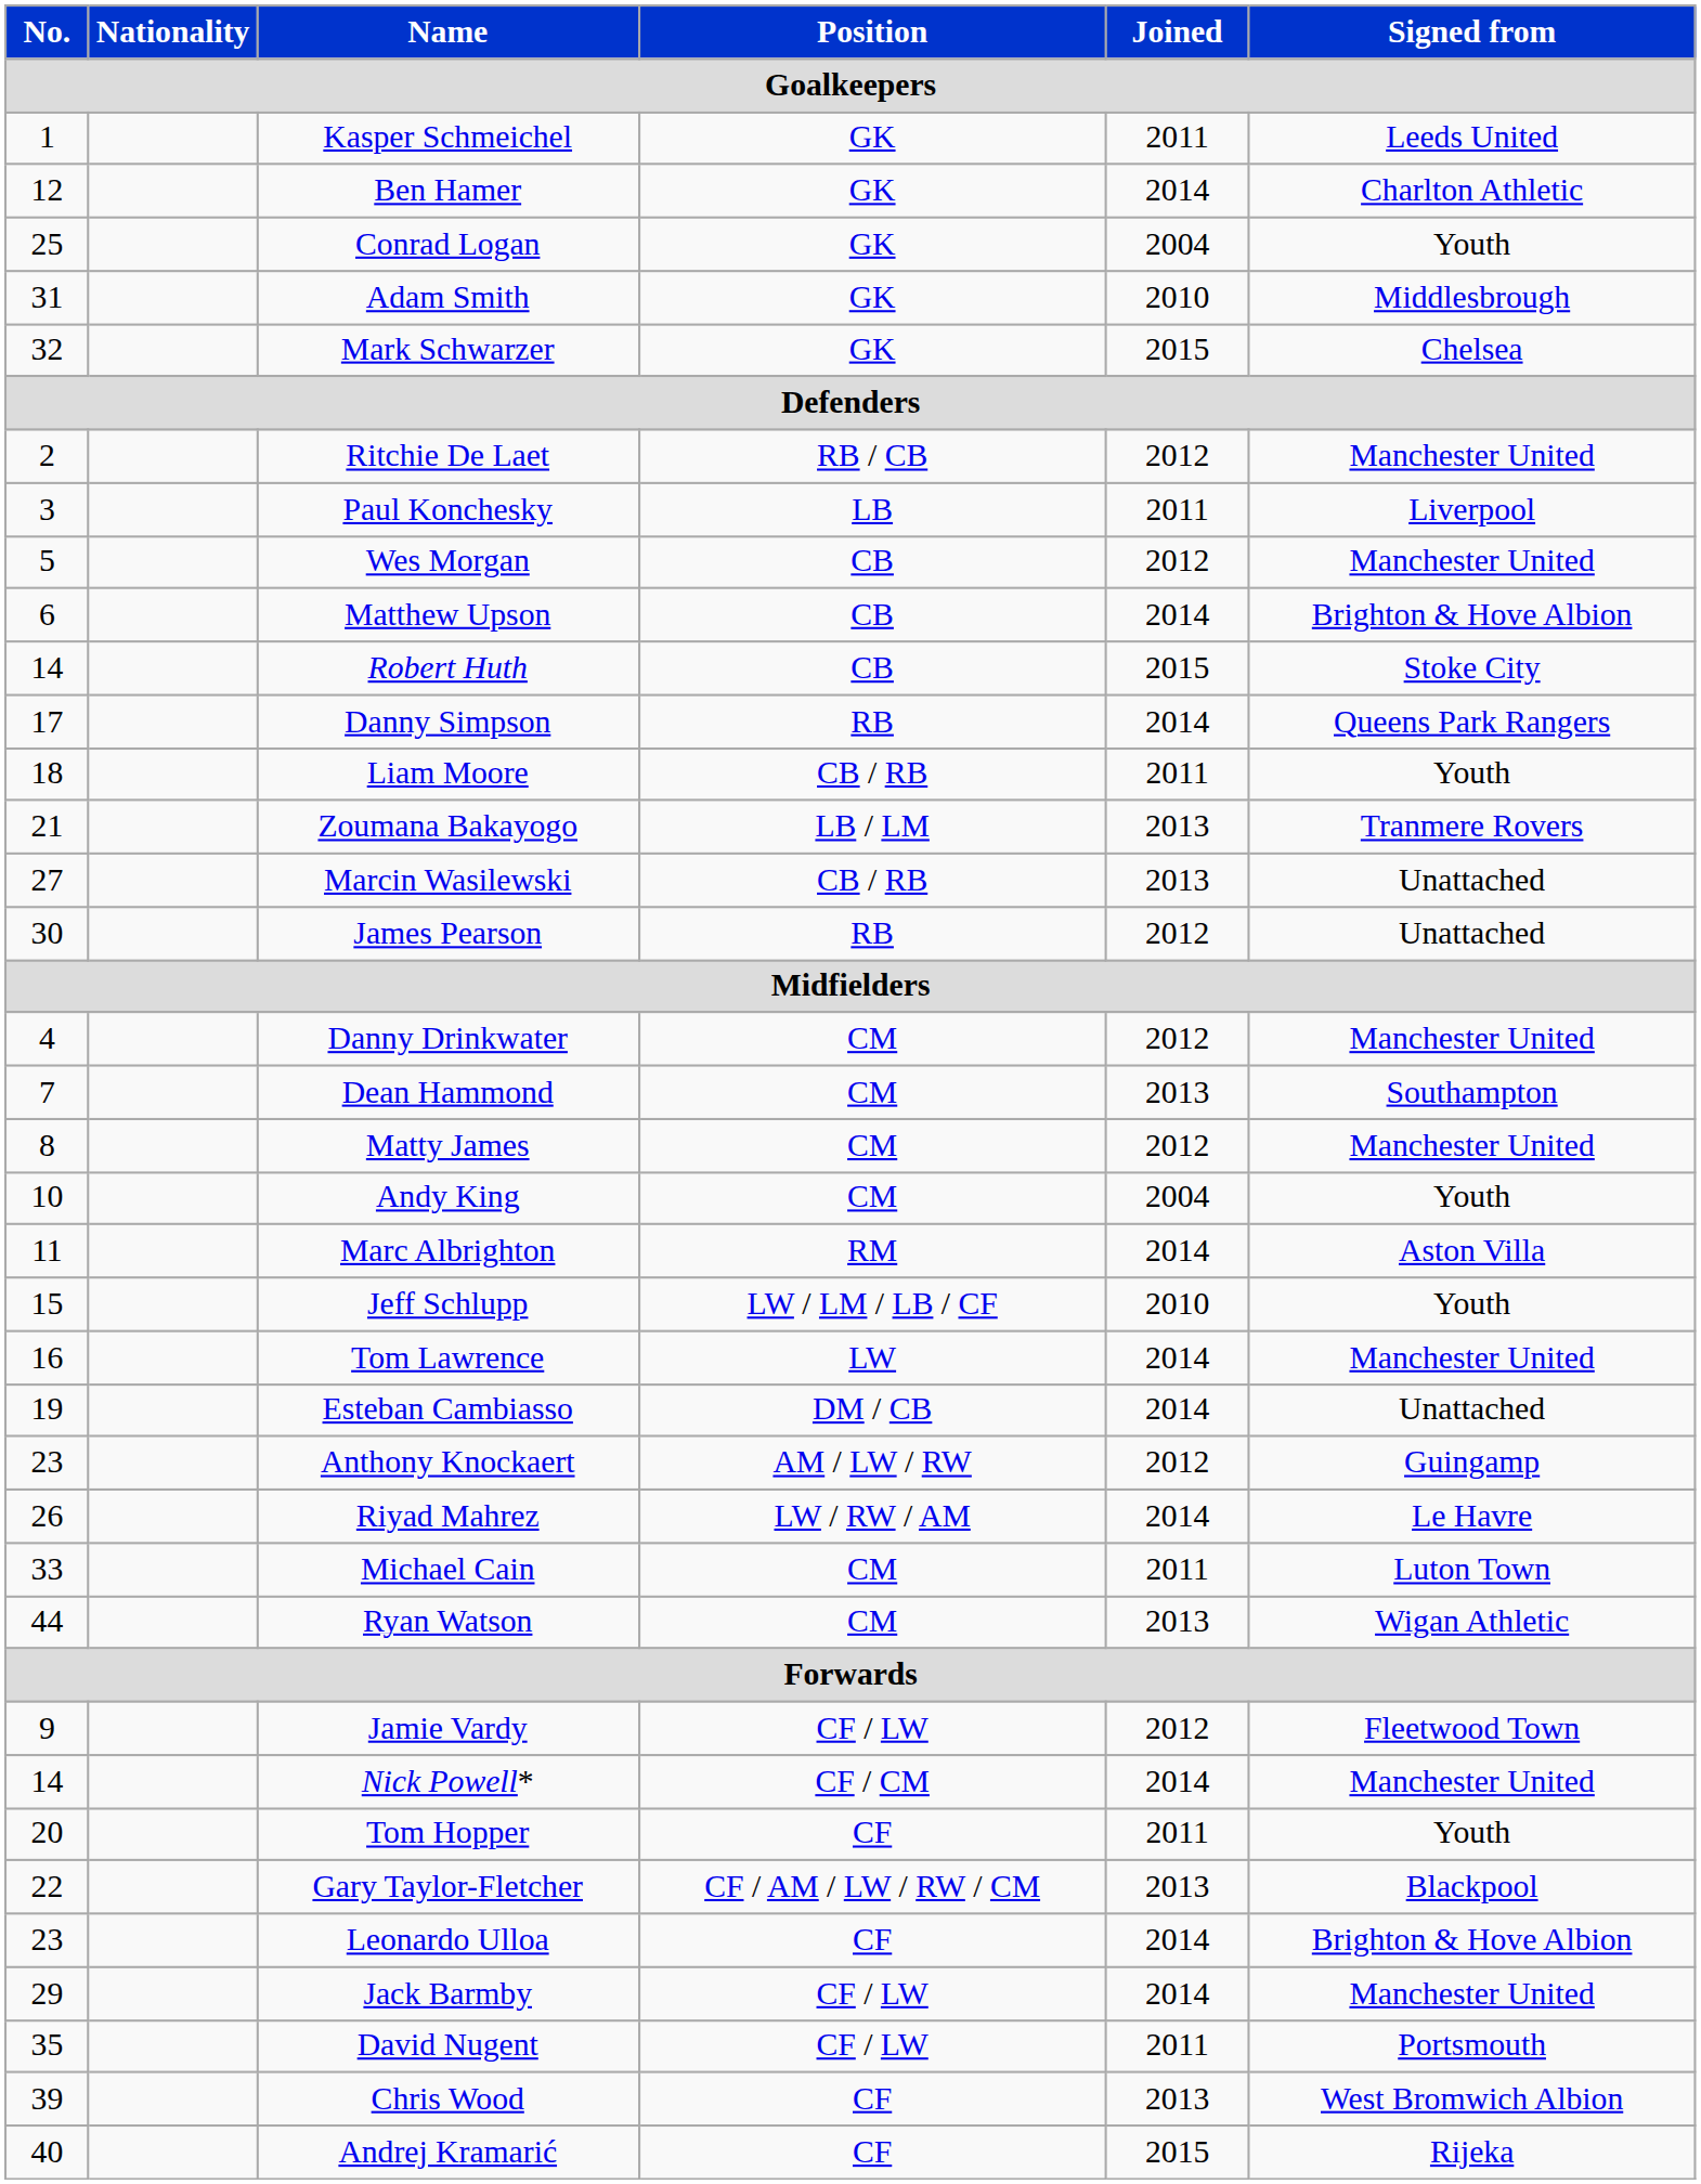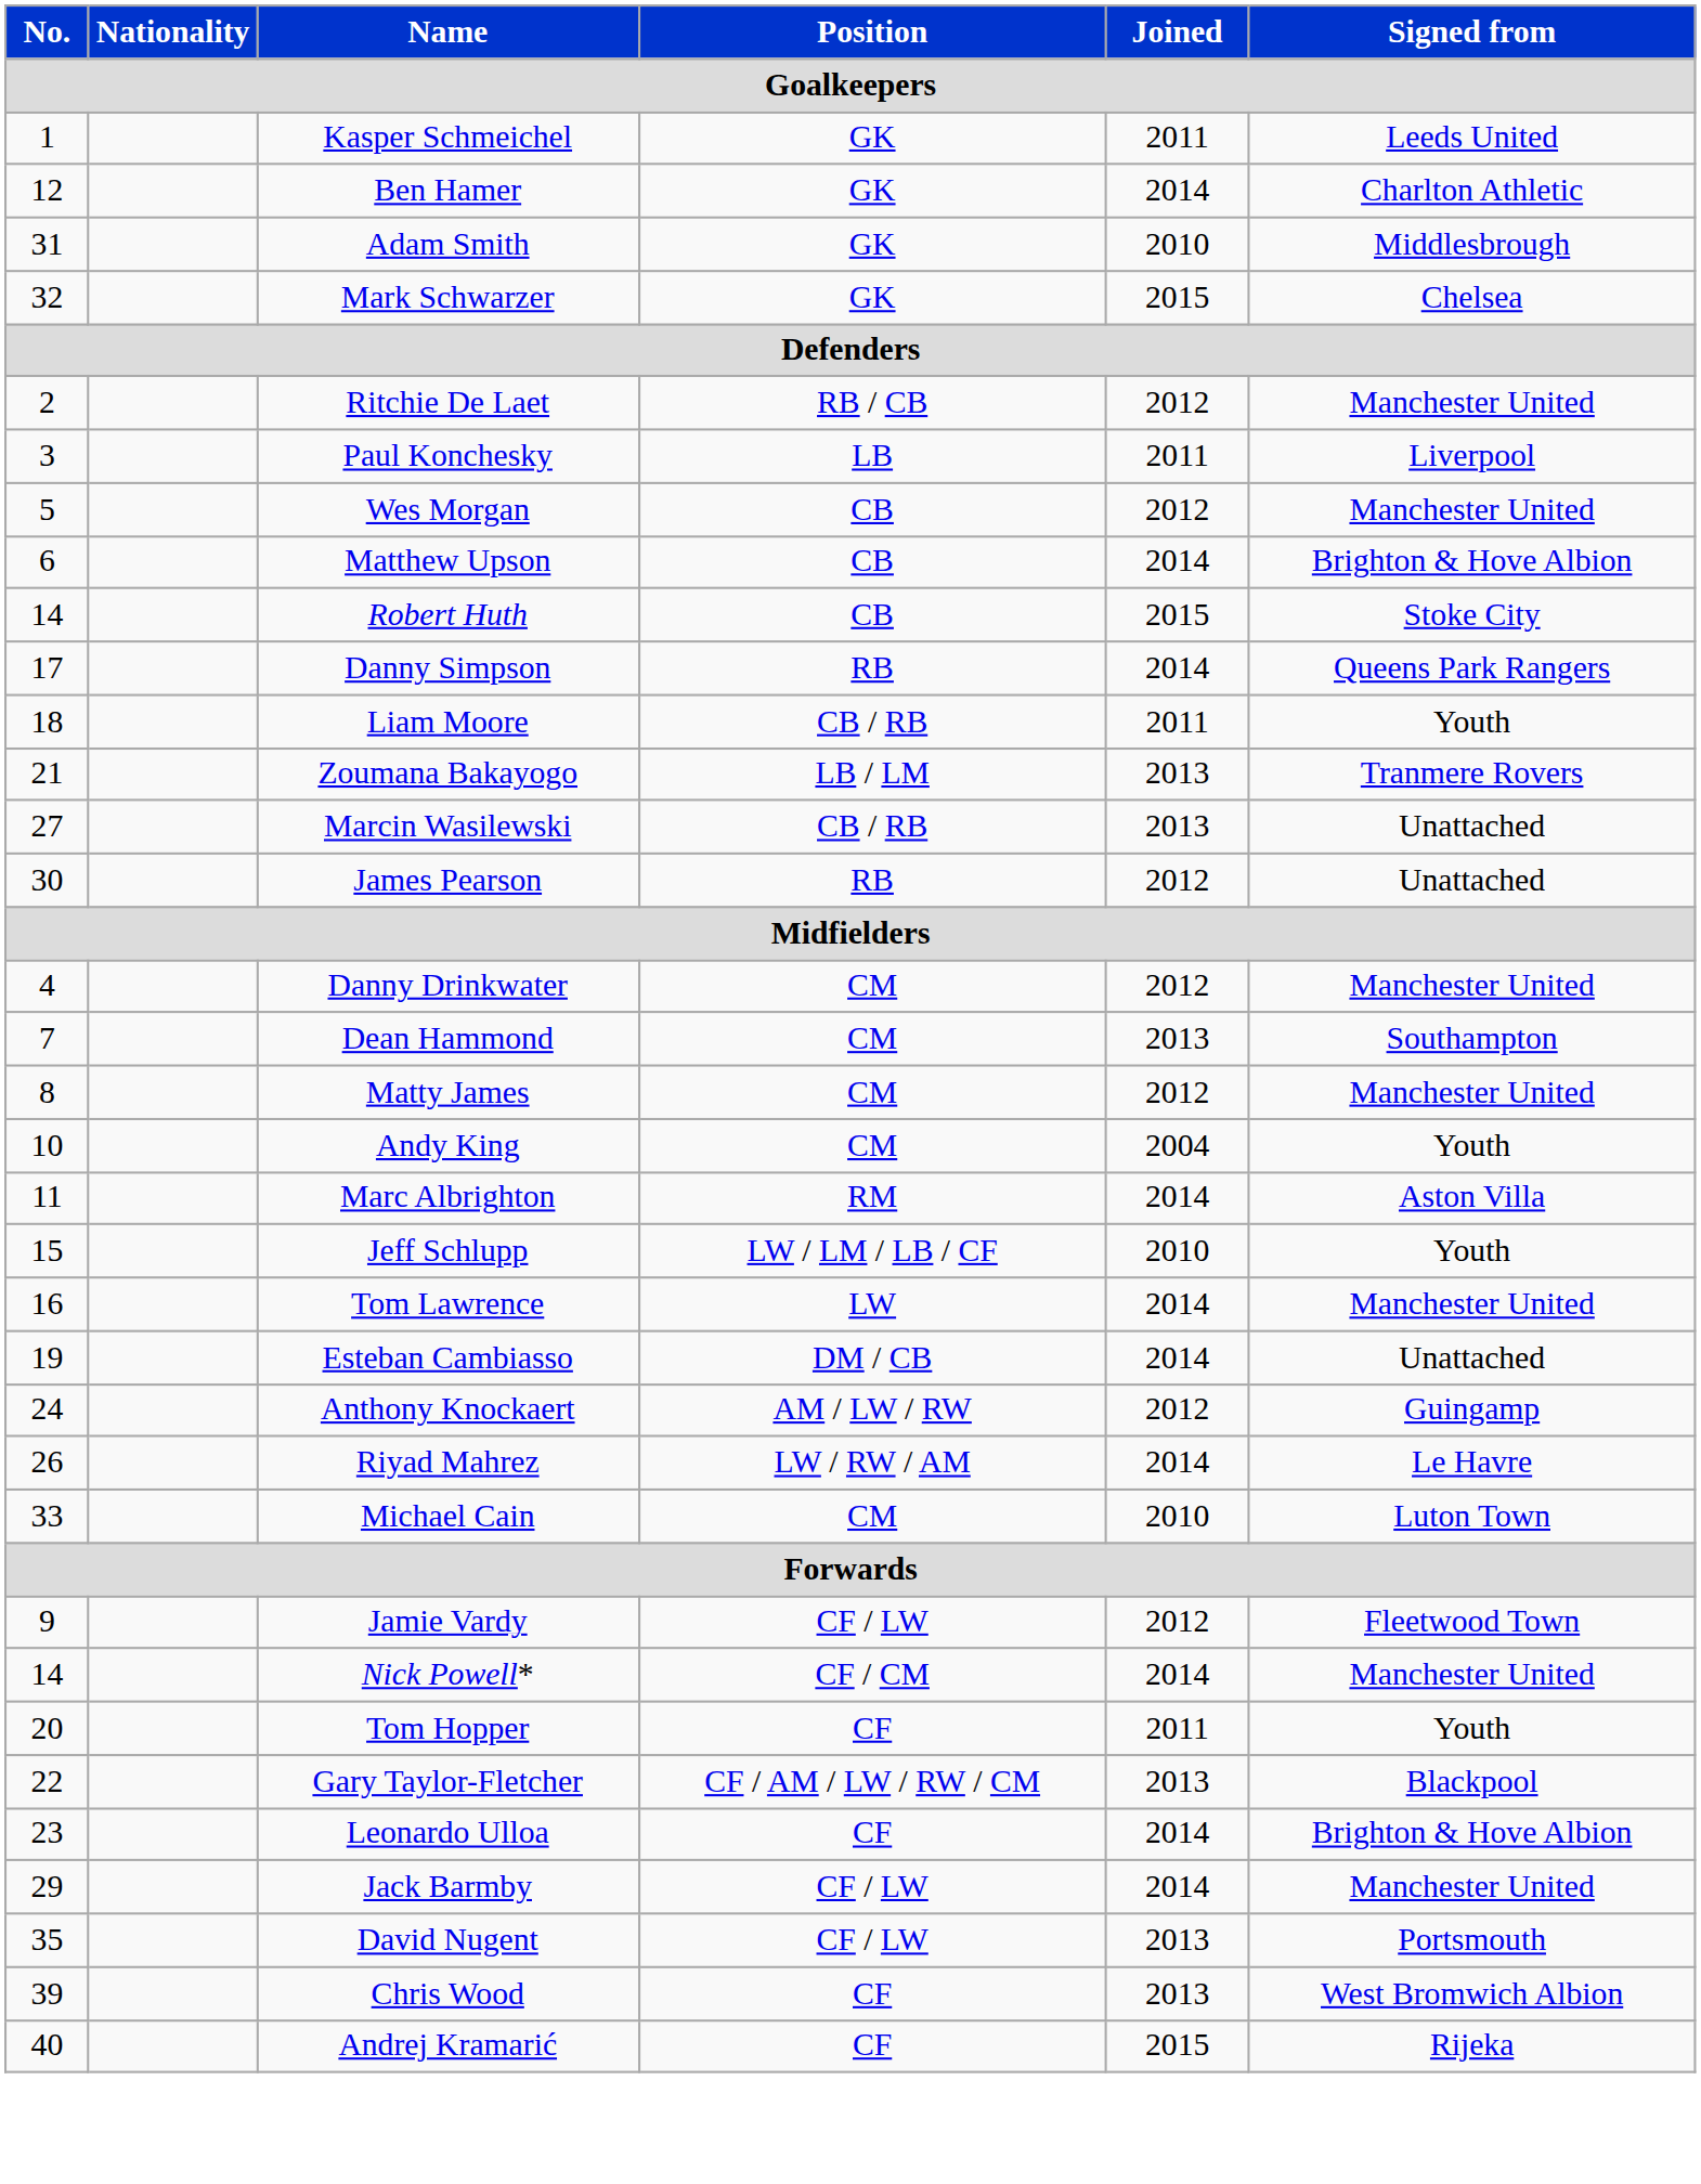 <table class="wikitable" style="text-align:center; font-size:90%; width:60%">
 <tr>
 <th style="background:#03c; color:white;">No.</th>
 <th style="background:#03c; color:white; width:55px;">Nationality</th>
 <th style="background:#03c; color:white;">Name</th>
 <th style="background:#03c; color:white;">Position</th>
 <th style="background:#03c; color:white;">Joined</th>
 <th style="background:#03c; color:white;">Signed from</th>
 </tr>
 <tr>
 <th colspan="6"  style="background:#DCDCDC;">Goalkeepers</th>
 </tr>
 <tr>
 <td>1</td>
 <td></td>
 <td><a href='#'>Kasper Schmeichel</a></td>
 <td><a href='#'>GK</a></td>
 <td>2011</td>
 <td> <a href='#'>Leeds United</a></td>
 </tr>
 <tr>
 <td>12</td>
 <td></td>
 <td><a href='#'>Ben Hamer</a></td>
 <td><a href='#'>GK</a></td>
 <td>2014</td>
 <td> <a href='#'>Charlton Athletic</a></td>
-</tr>
-<tr>
-<td>25</td>
-<td></td>
-<td><a href='#'>Conrad Logan</a></td>
-<td><a href='#'>GK</a></td>
-<td>2004</td>
-<td>Youth</td>
 </tr>
 <tr>
 <td>31</td>
 <td></td>
 <td><a href='#'>Adam Smith</a></td>
 <td><a href='#'>GK</a></td>
 <td>2010</td>
 <td> <a href='#'>Middlesbrough</a></td>
 </tr>
 <tr>
 <td>32</td>
 <td></td>
 <td><a href='#'>Mark Schwarzer</a></td>
 <td><a href='#'>GK</a></td>
 <td>2015</td>
 <td> <a href='#'>Chelsea</a></td>
 </tr>
 <tr>
 <th colspan="6"  style="background:#DCDCDC;">Defenders</th>
 </tr>
 <tr>
 <td>2</td>
 <td></td>
 <td><a href='#'>Ritchie De Laet</a></td>
 <td><a href='#'>RB</a> / <a href='#'>CB</a></td>
 <td>2012</td>
 <td> <a href='#'>Manchester United</a></td>
 </tr>
 <tr>
 <td>3</td>
 <td></td>
 <td><a href='#'>Paul Konchesky</a></td>
 <td><a href='#'>LB</a></td>
 <td>2011</td>
 <td> <a href='#'>Liverpool</a></td>
 </tr>
 <tr>
 <td>5</td>
 <td></td>
 <td><a href='#'>Wes Morgan</a></td>
 <td><a href='#'>CB</a></td>
 <td>2012</td>
 <td> <a href='#'>Manchester United</a></td>
 </tr>
 <tr>
 <td>6</td>
 <td></td>
 <td><a href='#'>Matthew Upson</a></td>
 <td><a href='#'>CB</a></td>
 <td>2014</td>
 <td> <a href='#'>Brighton & Hove Albion</a></td>
 </tr>
 <tr>
 <td>14</td>
 <td></td>
 <td><em><a href='#'>Robert Huth</a></em></td>
 <td><a href='#'>CB</a></td>
 <td>2015</td>
 <td> <a href='#'>Stoke City</a></td>
 </tr>
 <tr>
 <td>17</td>
 <td></td>
 <td><a href='#'>Danny Simpson</a></td>
 <td><a href='#'>RB</a></td>
 <td>2014</td>
 <td> <a href='#'>Queens Park Rangers</a></td>
 </tr>
 <tr>
 <td>18</td>
 <td></td>
 <td><a href='#'>Liam Moore</a></td>
 <td><a href='#'>CB</a> / <a href='#'>RB</a></td>
 <td>2011</td>
 <td>Youth</td>
 </tr>
 <tr>
 <td>21</td>
 <td></td>
 <td><a href='#'>Zoumana Bakayogo</a></td>
 <td><a href='#'>LB</a> / <a href='#'>LM</a></td>
 <td>2013</td>
 <td> <a href='#'>Tranmere Rovers</a></td>
 </tr>
 <tr>
 <td>27</td>
 <td></td>
 <td><a href='#'>Marcin Wasilewski</a></td>
 <td><a href='#'>CB</a> / <a href='#'>RB</a></td>
 <td>2013</td>
 <td>Unattached</td>
 </tr>
 <tr>
 <td>30</td>
 <td></td>
 <td><a href='#'>James Pearson</a></td>
 <td><a href='#'>RB</a></td>
 <td>2012</td>
 <td>Unattached</td>
 </tr>
 <tr>
 <th colspan="6"  style="background:#DCDCDC;">Midfielders</th>
 </tr>
 <tr>
 <td>4</td>
 <td></td>
 <td><a href='#'>Danny Drinkwater</a></td>
 <td><a href='#'>CM</a></td>
 <td>2012</td>
 <td> <a href='#'>Manchester United</a></td>
 </tr>
 <tr>
 <td>7</td>
 <td></td>
 <td><a href='#'>Dean Hammond</a></td>
 <td><a href='#'>CM</a></td>
 <td>2013</td>
 <td> <a href='#'>Southampton</a></td>
 </tr>
 <tr>
 <td>8</td>
 <td></td>
 <td><a href='#'>Matty James</a></td>
 <td><a href='#'>CM</a></td>
 <td>2012</td>
 <td> <a href='#'>Manchester United</a></td>
 </tr>
 <tr>
 <td>10</td>
 <td></td>
 <td><a href='#'>Andy King</a></td>
 <td><a href='#'>CM</a></td>
 <td>2004</td>
 <td>Youth</td>
 </tr>
 <tr>
 <td>11</td>
 <td></td>
 <td><a href='#'>Marc Albrighton</a></td>
 <td><a href='#'>RM</a></td>
 <td>2014</td>
 <td> <a href='#'>Aston Villa</a></td>
 </tr>
 <tr>
 <td>15</td>
 <td></td>
 <td><a href='#'>Jeff Schlupp</a></td>
 <td><a href='#'>LW</a> / <a href='#'>LM</a> / <a href='#'>LB</a> / <a href='#'>CF</a></td>
 <td>2010</td>
 <td>Youth</td>
 </tr>
 <tr>
 <td>16</td>
 <td></td>
 <td><a href='#'>Tom Lawrence</a></td>
 <td><a href='#'>LW</a></td>
 <td>2014</td>
 <td> <a href='#'>Manchester United</a></td>
 </tr>
 <tr>
 <td>19</td>
 <td></td>
 <td><a href='#'>Esteban Cambiasso</a></td>
 <td><a href='#'>DM</a> / <a href='#'>CB</a></td>
 <td>2014</td>
 <td>Unattached</td>
 </tr>
 <tr>
-<td>23</td>
+<td>24</td>
 <td></td>
 <td><a href='#'>Anthony Knockaert</a></td>
 <td><a href='#'>AM</a> / <a href='#'>LW</a> / <a href='#'>RW</a></td>
 <td>2012</td>
 <td> <a href='#'>Guingamp</a></td>
 </tr>
 <tr>
 <td>26</td>
 <td></td>
 <td><a href='#'>Riyad Mahrez</a></td>
 <td><a href='#'>LW</a> / <a href='#'>RW</a> / <a href='#'>AM</a></td>
 <td>2014</td>
 <td> <a href='#'>Le Havre</a></td>
 </tr>
 <tr>
 <td>33</td>
 <td></td>
 <td><a href='#'>Michael Cain</a></td>
 <td><a href='#'>CM</a></td>
-<td>2011</td>
+<td>2010</td>
 <td> <a href='#'>Luton Town</a></td>
-</tr>
-<tr>
-<td>44</td>
-<td></td>
-<td><a href='#'>Ryan Watson</a></td>
-<td><a href='#'>CM</a></td>
-<td>2013</td>
-<td> <a href='#'>Wigan Athletic</a></td>
 </tr>
 <tr>
 <th colspan="6"  style="background:#DCDCDC;">Forwards</th>
 </tr>
 <tr>
 <td>9</td>
 <td></td>
 <td><a href='#'>Jamie Vardy</a></td>
 <td><a href='#'>CF</a> / <a href='#'>LW</a></td>
 <td>2012</td>
 <td> <a href='#'>Fleetwood Town</a></td>
 </tr>
 <tr>
 <td>14</td>
 <td></td>
 <td><em><a href='#'>Nick Powell</a></em>*</td>
 <td><a href='#'>CF</a> / <a href='#'>CM</a></td>
 <td>2014</td>
 <td> <a href='#'>Manchester United</a></td>
 </tr>
 <tr>
 <td>20</td>
 <td></td>
 <td><a href='#'>Tom Hopper</a></td>
 <td><a href='#'>CF</a></td>
 <td>2011</td>
 <td>Youth</td>
 </tr>
 <tr>
 <td>22</td>
 <td></td>
 <td><a href='#'>Gary Taylor-Fletcher</a></td>
 <td><a href='#'>CF</a> / <a href='#'>AM</a> / <a href='#'>LW</a> / <a href='#'>RW</a> / <a href='#'>CM</a></td>
 <td>2013</td>
 <td> <a href='#'>Blackpool</a></td>
 </tr>
 <tr>
 <td>23</td>
 <td></td>
 <td><a href='#'>Leonardo Ulloa</a></td>
 <td><a href='#'>CF</a></td>
 <td>2014</td>
 <td> <a href='#'>Brighton & Hove Albion</a></td>
 </tr>
 <tr>
 <td>29</td>
 <td></td>
 <td><a href='#'>Jack Barmby</a></td>
 <td><a href='#'>CF</a> / <a href='#'>LW</a></td>
 <td>2014</td>
 <td> <a href='#'>Manchester United</a></td>
 </tr>
 <tr>
 <td>35</td>
 <td></td>
 <td><a href='#'>David Nugent</a></td>
 <td><a href='#'>CF</a> / <a href='#'>LW</a></td>
-<td>2011</td>
+<td>2013</td>
 <td> <a href='#'>Portsmouth</a></td>
 </tr>
 <tr>
 <td>39</td>
 <td></td>
 <td><a href='#'>Chris Wood</a></td>
 <td><a href='#'>CF</a></td>
 <td>2013</td>
 <td> <a href='#'>West Bromwich Albion</a></td>
 </tr>
 <tr>
 <td>40</td>
 <td></td>
 <td><a href='#'>Andrej Kramarić</a></td>
 <td><a href='#'>CF</a></td>
 <td>2015</td>
 <td> <a href='#'>Rijeka</a></td>
 </tr>
 </table>
